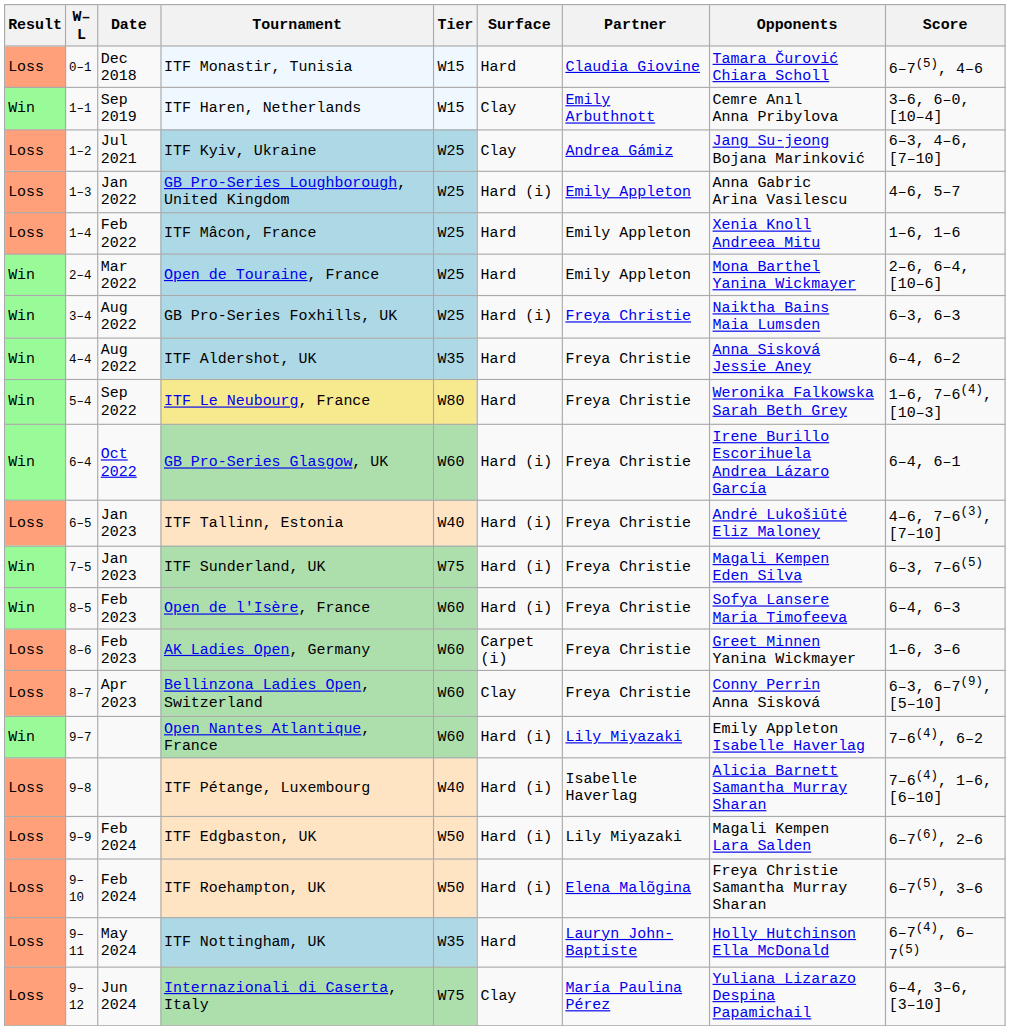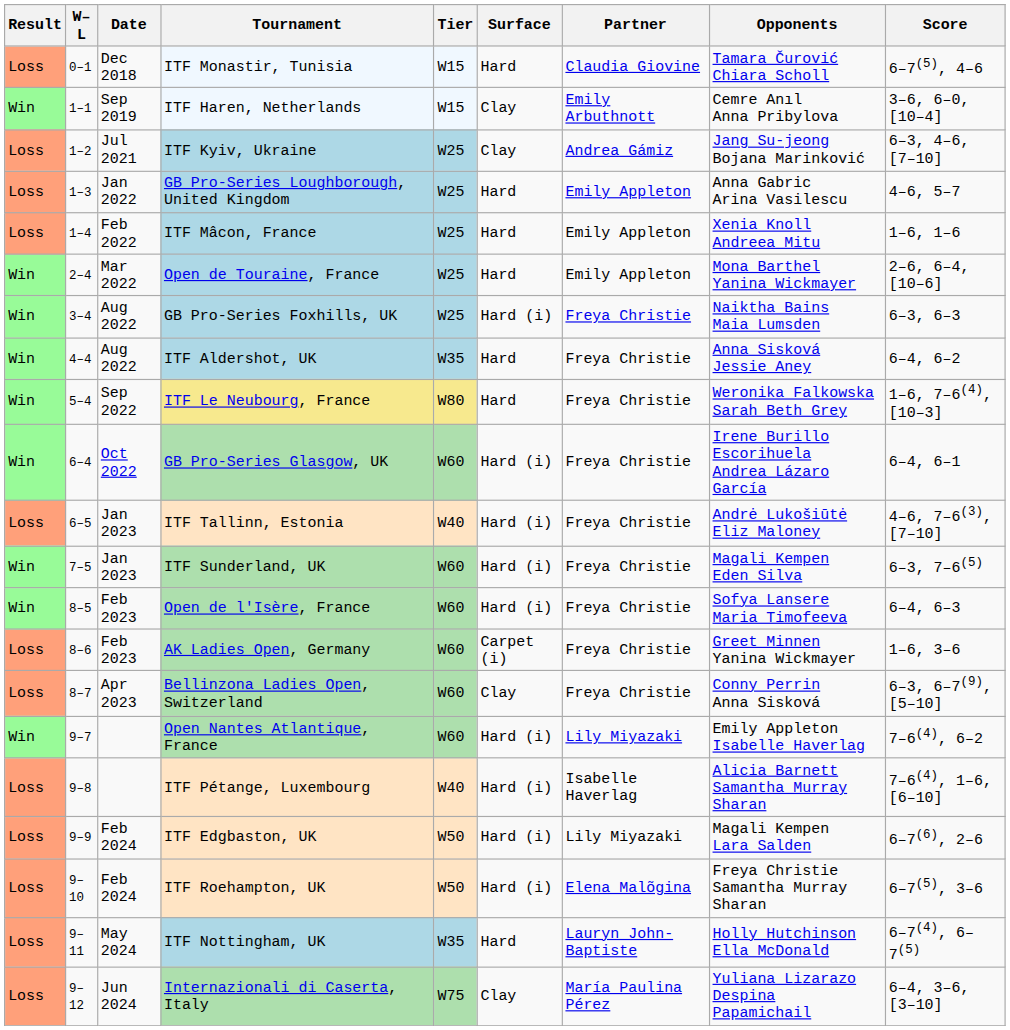 <table class="sortable wikitable">
 <tr>
 <th>Result</th>
 <th class="unsortable">W–L</th>
 <th>Date</th>
 <th>Tournament</th>
 <th>Tier</th>
 <th>Surface</th>
 <th>Partner</th>
 <th>Opponents</th>
 <th class="unsortable">Score</th>
 </tr>
 <tr>
 <td style="background:#ffa07a;">Loss</td>
 <td><small>0–1</small></td>
 <td>Dec 2018</td>
 <td style="background:#f0f8ff;">ITF Monastir, Tunisia</td>
 <td style="background:#f0f8ff;">W15</td>
 <td>Hard</td>
 <td> <a href='#'>Claudia Giovine</a></td>
 <td> <a href='#'>Tamara Čurović</a> <br>  <a href='#'>Chiara Scholl</a></td>
 <td>6–7<sup>(5)</sup>, 4–6</td>
 </tr>
 <tr>
 <td style="background:#98fb98;">Win</td>
 <td><small>1–1</small></td>
 <td>Sep 2019</td>
 <td style="background:#f0f8ff;">ITF Haren, Netherlands</td>
 <td style="background:#f0f8ff;">W15</td>
 <td>Clay</td>
 <td> <a href='#'>Emily Arbuthnott</a></td>
 <td> Cemre Anıl <br>  Anna Pribylova</td>
 <td>3–6, 6–0, [10–4]</td>
 </tr>
 <tr>
 <td style="background:#ffa07a;">Loss</td>
 <td><small>1–2</small></td>
 <td>Jul 2021</td>
 <td style="background:lightblue;">ITF Kyiv, Ukraine</td>
 <td style="background:lightblue;">W25</td>
 <td>Clay</td>
 <td> <a href='#'>Andrea Gámiz</a></td>
 <td> <a href='#'>Jang Su-jeong</a> <br>  Bojana Marinković</td>
 <td>6–3, 4–6, [7–10]</td>
 </tr>
 <tr>
 <td style="background:#ffa07a;">Loss</td>
 <td><small>1–3</small></td>
 <td>Jan 2022</td>
 <td style="background:lightblue;"><a href='#'>GB Pro-Series Loughborough</a>, United Kingdom</td>
 <td style="background:lightblue;">W25</td>
-<td>Hard (i)</td>
+<td>Hard</td>
 <td> <a href='#'>Emily Appleton</a></td>
 <td> Anna Gabric <br>  Arina Vasilescu</td>
 <td>4–6, 5–7</td>
 </tr>
 <tr>
 <td style="background:#ffa07a;">Loss</td>
 <td><small>1–4</small></td>
 <td>Feb 2022</td>
 <td style="background:lightblue;">ITF Mâcon, France</td>
 <td style="background:lightblue;">W25</td>
 <td>Hard</td>
 <td> Emily Appleton</td>
 <td> <a href='#'>Xenia Knoll</a> <br>  <a href='#'>Andreea Mitu</a></td>
 <td>1–6, 1–6</td>
 </tr>
 <tr>
 <td style="background:#98fb98;">Win</td>
 <td><small>2–4</small></td>
 <td>Mar 2022</td>
 <td style="background:lightblue;"><a href='#'>Open de Touraine</a>, France</td>
 <td style="background:lightblue;">W25</td>
 <td>Hard</td>
 <td> Emily Appleton</td>
 <td> <a href='#'>Mona Barthel</a> <br>  <a href='#'>Yanina Wickmayer</a></td>
 <td>2–6, 6–4, [10–6]</td>
 </tr>
 <tr>
 <td style="background:#98fb98;">Win</td>
 <td><small>3–4</small></td>
 <td>Aug 2022</td>
 <td style="background:lightblue;">GB Pro-Series Foxhills, UK</td>
 <td style="background:lightblue;">W25</td>
 <td>Hard (i)</td>
 <td> <a href='#'>Freya Christie</a></td>
 <td> <a href='#'>Naiktha Bains</a> <br>  <a href='#'>Maia Lumsden</a></td>
 <td>6–3, 6–3</td>
 </tr>
 <tr>
 <td style="background:#98fb98;">Win</td>
 <td><small>4–4</small></td>
 <td>Aug 2022</td>
 <td style="background:lightblue;">ITF Aldershot, UK</td>
 <td style="background:lightblue;">W35</td>
 <td>Hard</td>
 <td> Freya Christie</td>
 <td> <a href='#'>Anna Sisková</a> <br>  <a href='#'>Jessie Aney</a></td>
 <td>6–4, 6–2</td>
 </tr>
 <tr>
 <td style="background:#98fb98;">Win</td>
 <td><small>5–4</small></td>
 <td>Sep 2022</td>
 <td style="background:#f7e98e;"><a href='#'>ITF Le Neubourg</a>, France</td>
 <td style="background:#f7e98e;">W80</td>
 <td>Hard</td>
 <td> Freya Christie</td>
 <td> <a href='#'>Weronika Falkowska</a> <br>  <a href='#'>Sarah Beth Grey</a></td>
 <td>1–6, 7–6<sup>(4)</sup>, [10–3]</td>
 </tr>
 <tr>
 <td style="background:#98fb98;">Win</td>
 <td><small>6–4</small></td>
 <td><a href='#'>Oct 2022</a></td>
 <td style="background:#addfad;"><a href='#'>GB Pro-Series Glasgow</a>, UK</td>
 <td style="background:#addfad;">W60</td>
 <td>Hard (i)</td>
 <td> Freya Christie</td>
 <td> <a href='#'>Irene Burillo Escorihuela</a> <br>  <a href='#'>Andrea Lázaro García</a></td>
 <td>6–4, 6–1</td>
 </tr>
 <tr>
 <td style="background:#ffa07a;">Loss</td>
 <td><small>6–5</small></td>
 <td>Jan 2023</td>
 <td style="background:#ffe4c4;">ITF Tallinn, Estonia</td>
 <td style="background:#ffe4c4;">W40</td>
 <td>Hard (i)</td>
 <td> Freya Christie</td>
 <td> <a href='#'>Andrė Lukošiūtė</a> <br>  <a href='#'>Eliz Maloney</a></td>
 <td>4–6, 7–6<sup>(3)</sup>, [7–10]</td>
 </tr>
 <tr>
 <td style="background:#98fb98;">Win</td>
 <td><small>7–5</small></td>
 <td>Jan 2023</td>
 <td style="background:#addfad;">ITF Sunderland, UK</td>
-<td style="background:#addfad;">W75</td>
+<td style="background:#addfad;">W60</td>
 <td>Hard (i)</td>
 <td> Freya Christie</td>
 <td> <a href='#'>Magali Kempen</a> <br>  <a href='#'>Eden Silva</a></td>
 <td>6–3, 7–6<sup>(5)</sup></td>
 </tr>
 <tr>
 <td style="background:#98fb98;">Win</td>
 <td><small>8–5</small></td>
 <td>Feb 2023</td>
 <td style="background:#addfad;"><a href='#'>Open de l'Isère</a>, France</td>
 <td style="background:#addfad;">W60</td>
 <td>Hard (i)</td>
 <td> Freya Christie</td>
 <td> <a href='#'>Sofya Lansere</a> <br>  <a href='#'>Maria Timofeeva</a></td>
 <td>6–4, 6–3</td>
 </tr>
 <tr>
 <td style="background:#ffa07a;">Loss</td>
 <td><small>8–6</small></td>
 <td>Feb 2023</td>
 <td style="background:#addfad;"><a href='#'>AK Ladies Open</a>, Germany</td>
 <td style="background:#addfad;">W60</td>
 <td>Carpet (i)</td>
 <td> Freya Christie</td>
 <td> <a href='#'>Greet Minnen</a> <br>  Yanina Wickmayer</td>
 <td>1–6, 3–6</td>
 </tr>
 <tr>
 <td style="background:#ffa07a;">Loss</td>
 <td><small>8–7</small></td>
 <td>Apr 2023</td>
 <td style="background:#addfad;"><a href='#'>Bellinzona Ladies Open</a>, <br>Switzerland</td>
 <td style="background:#addfad;">W60</td>
 <td>Clay</td>
 <td> Freya Christie</td>
 <td> <a href='#'>Conny Perrin</a> <br>  Anna Sisková</td>
 <td>6–3, 6–7<sup>(9)</sup>, [5–10]</td>
 </tr>
 <tr>
 <td style="background:#98fb98;">Win</td>
 <td><small>9–7</small></td>
 <td></td>
 <td style="background:#addfad;"><a href='#'>Open Nantes Atlantique</a>, France</td>
 <td style="background:#addfad;">W60</td>
 <td>Hard (i)</td>
 <td> <a href='#'>Lily Miyazaki</a></td>
 <td> Emily Appleton <br>  <a href='#'>Isabelle Haverlag</a></td>
 <td>7–6<sup>(4)</sup>, 6–2</td>
 </tr>
 <tr>
 <td style="background:#ffa07a;">Loss</td>
 <td><small>9–8</small></td>
 <td></td>
 <td style="background:#ffe4c4;">ITF Pétange, Luxembourg</td>
 <td style="background:#ffe4c4;">W40</td>
 <td>Hard (i)</td>
 <td> Isabelle Haverlag</td>
 <td> <a href='#'>Alicia Barnett</a> <br>  <a href='#'>Samantha Murray Sharan</a></td>
 <td>7–6<sup>(4)</sup>, 1–6, [6–10]</td>
 </tr>
 <tr>
 <td style="background:#ffa07a;">Loss</td>
 <td><small>9–9</small></td>
 <td>Feb 2024</td>
 <td style="background:#ffe4c4;">ITF Edgbaston, UK</td>
 <td style="background:#ffe4c4;">W50</td>
 <td>Hard (i)</td>
 <td> Lily Miyazaki</td>
 <td> Magali Kempen <br>  <a href='#'>Lara Salden</a></td>
 <td>6–7<sup>(6)</sup>, 2–6</td>
 </tr>
 <tr>
 <td style="background:#ffa07a;">Loss</td>
 <td><small>9–10</small></td>
 <td>Feb 2024</td>
 <td style="background:#ffe4c4;">ITF Roehampton, UK</td>
 <td style="background:#ffe4c4;">W50</td>
 <td>Hard (i)</td>
 <td> <a href='#'>Elena Malõgina</a></td>
 <td> Freya Christie <br> Samantha Murray Sharan</td>
 <td>6–7<sup>(5)</sup>, 3–6</td>
 </tr>
 <tr>
 <td style="background:#ffa07a;">Loss</td>
 <td><small>9–11</small></td>
 <td>May 2024</td>
 <td style="background:lightblue;">ITF Nottingham, UK</td>
 <td style="background:lightblue;">W35</td>
 <td>Hard</td>
 <td> <a href='#'>Lauryn John-Baptiste</a></td>
 <td> <a href='#'>Holly Hutchinson</a> <br> <a href='#'>Ella McDonald</a></td>
 <td>6–7<sup>(4)</sup>, 6–7<sup>(5)</sup></td>
 </tr>
 <tr>
 <td style="background:#ffa07a;">Loss</td>
 <td><small>9–12</small></td>
 <td>Jun 2024</td>
 <td style="background:#addfad;"><a href='#'>Internazionali di Caserta</a>, Italy</td>
 <td style="background:#addfad;">W75</td>
 <td>Clay</td>
 <td> <a href='#'>María Paulina Pérez</a></td>
 <td> <a href='#'>Yuliana Lizarazo</a> <br> <a href='#'>Despina Papamichail</a></td>
 <td>6–4, 3–6, [3–10]</td>
 </tr>
 </table>
